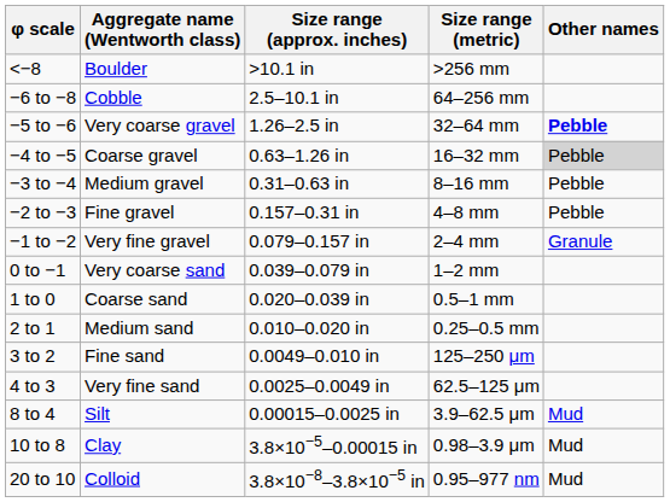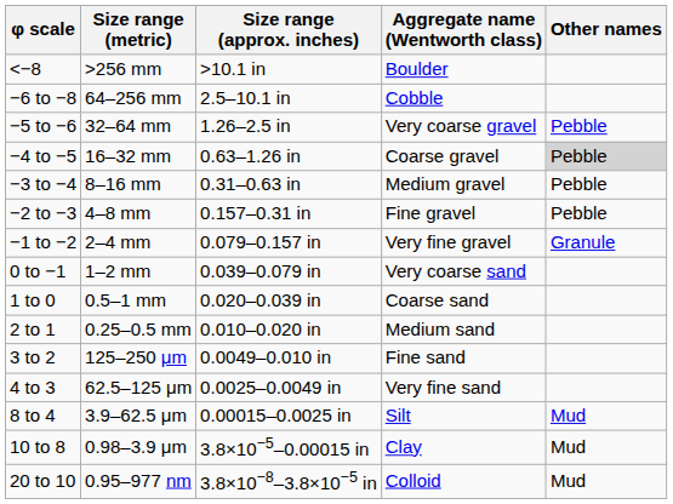 <table class="wikitable">
 <tr>
 <th>φ scale</th>
+<th>Size range<br>(metric)</th>
+<th>Size range<br>(approx. inches)</th>
 <th>Aggregate name<br>(Wentworth class)</th>
-<th>Size range<br>(approx. inches)</th>
-<th>Size range<br>(metric)</th>
 <th>Other names</th>
 </tr>
 <tr>
 <td><−8</td>
+<td>>256 mm</td>
+<td>>10.1 in</td>
 <td><a href='#'>Boulder</a></td>
-<td>>10.1 in</td>
-<td>>256 mm</td>
 <td></td>
 </tr>
 <tr>
 <td>−6 to −8</td>
+<td>64–256 mm</td>
+<td>2.5–10.1 in</td>
 <td><a href='#'>Cobble</a></td>
-<td>2.5–10.1 in</td>
-<td>64–256 mm</td>
 <td></td>
 </tr>
 <tr>
 <td>−5 to −6</td>
+<td>32–64 mm</td>
+<td>1.26–2.5 in</td>
 <td>Very coarse <a href='#'>gravel</a></td>
-<td>1.26–2.5 in</td>
-<td>32–64 mm</td>
-<td><strong><a href='#'>Pebble</a></strong></td>
+<td><a href='#'>Pebble</a></td>
 </tr>
 <tr>
 <td>−4 to −5</td>
+<td>16–32 mm</td>
+<td>0.63–1.26 in</td>
 <td>Coarse gravel</td>
-<td>0.63–1.26 in</td>
-<td>16–32 mm</td>
 <td style="background: lightgrey;">Pebble</td>
 </tr>
 <tr>
 <td>−3 to −4</td>
+<td>8–16 mm</td>
+<td>0.31–0.63 in</td>
 <td>Medium gravel</td>
-<td>0.31–0.63 in</td>
-<td>8–16 mm</td>
 <td>Pebble</td>
 </tr>
 <tr>
 <td>−2 to −3</td>
+<td>4–8 mm</td>
+<td>0.157–0.31 in</td>
 <td>Fine gravel</td>
-<td>0.157–0.31 in</td>
-<td>4–8 mm</td>
 <td>Pebble</td>
 </tr>
 <tr>
 <td>−1 to −2</td>
+<td>2–4 mm</td>
+<td>0.079–0.157 in</td>
 <td>Very fine gravel</td>
-<td>0.079–0.157 in</td>
-<td>2–4 mm</td>
 <td><a href='#'>Granule</a></td>
 </tr>
 <tr>
 <td>0 to −1</td>
+<td>1–2 mm</td>
+<td>0.039–0.079 in</td>
 <td>Very coarse <a href='#'>sand</a></td>
-<td>0.039–0.079 in</td>
-<td>1–2 mm</td>
 <td></td>
 </tr>
 <tr>
 <td>1 to 0</td>
+<td>0.5–1 mm</td>
+<td>0.020–0.039 in</td>
 <td>Coarse sand</td>
-<td>0.020–0.039 in</td>
-<td>0.5–1 mm</td>
 <td></td>
 </tr>
 <tr>
 <td>2 to 1</td>
+<td>0.25–0.5 mm</td>
+<td>0.010–0.020 in</td>
 <td>Medium sand</td>
-<td>0.010–0.020 in</td>
-<td>0.25–0.5 mm</td>
 <td></td>
 </tr>
 <tr>
 <td>3 to 2</td>
+<td>125–250 <a href='#'>μm</a></td>
+<td>0.0049–0.010 in</td>
 <td>Fine sand</td>
-<td>0.0049–0.010 in</td>
-<td>125–250 <a href='#'>μm</a></td>
 <td></td>
 </tr>
 <tr>
 <td>4 to 3</td>
+<td>62.5–125 μm</td>
+<td>0.0025–0.0049 in</td>
 <td>Very fine sand</td>
-<td>0.0025–0.0049 in</td>
-<td>62.5–125 μm</td>
 <td></td>
 </tr>
 <tr>
 <td>8 to 4</td>
+<td>3.9–62.5 μm</td>
+<td>0.00015–0.0025 in</td>
 <td><a href='#'>Silt</a></td>
-<td>0.00015–0.0025 in</td>
-<td>3.9–62.5 μm</td>
 <td><a href='#'>Mud</a></td>
 </tr>
 <tr>
 <td>10 to 8</td>
+<td>0.98–3.9 μm</td>
+<td>3.8×10<sup>−5</sup>–0.00015 in</td>
 <td><a href='#'>Clay</a></td>
-<td>3.8×10<sup>−5</sup>–0.00015 in</td>
-<td>0.98–3.9 μm</td>
 <td>Mud</td>
 </tr>
 <tr>
 <td>20 to 10</td>
+<td>0.95–977 <a href='#'>nm</a></td>
+<td>3.8×10<sup>−8</sup>–3.8×10<sup>−5</sup> in</td>
 <td><a href='#'>Colloid</a></td>
-<td>3.8×10<sup>−8</sup>–3.8×10<sup>−5</sup> in</td>
-<td>0.95–977 <a href='#'>nm</a></td>
 <td>Mud</td>
 </tr>
 </table>
